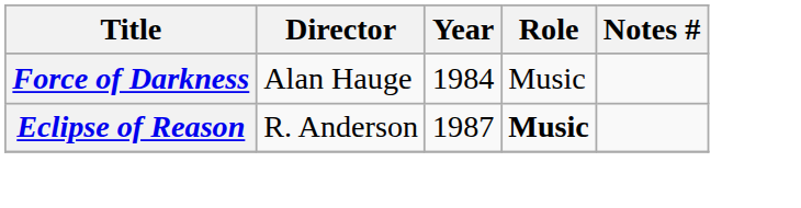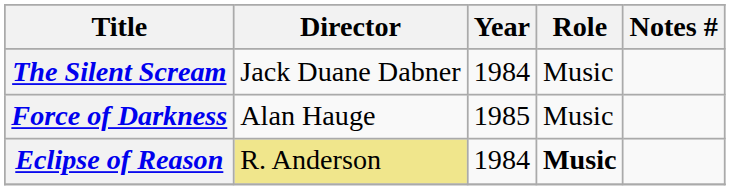 <table class="wikitable plainrowheaders sortable">
 <tr>
 <th scope="col">Title</th>
 <th scope="col">Director</th>
 <th scope="col">Year</th>
 <th scope="col">Role</th>
 <th scope="col" class="unsortable">Notes #</th>
 </tr>
 <tr>
-<th scope="row"><em><a href='#'>Force of Darkness</a></em></th>
-<td>Alan Hauge</td>
+<th scope="row"><em><a href='#'>The Silent Scream</a></em></th>
+<td>Jack Duane Dabner</td>
 <td>1984</td>
 <td>Music</td>
 <td></td>
 </tr>
 <tr>
+<th scope="row"><em><a href='#'>Force of Darkness</a></em></th>
+<td>Alan Hauge</td>
+<td>1985</td>
+<td>Music</td>
+<td></td>
+</tr>
+<tr>
 <th scope="row"><em><a href='#'>Eclipse of Reason</a></em></th>
-<td>R. Anderson</td>
-<td>1987</td>
+<td style="background: khaki;">R. Anderson</td>
+<td>1984</td>
 <td><strong>Music</strong></td>
 <td></td>
 </tr>
 <tr>
 </tr>
 </table>
